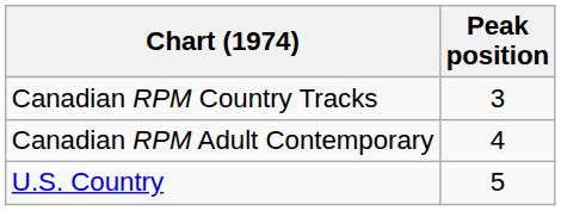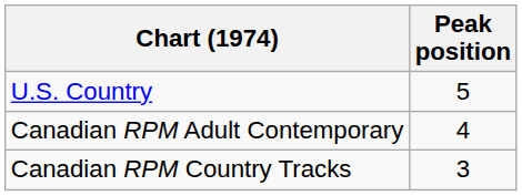 <table class="wikitable sortable">
 <tr>
 <th align="left">Chart (1974)</th>
 <th align="center">Peak<br>position</th>
 </tr>
 <tr>
-<td align="left">Canadian <em>RPM</em> Country Tracks</td>
-<td align="center">3</td>
+<td align="left"><a href='#'>U.S. Country</a></td>
+<td align="center">5</td>
 </tr>
 <tr>
 <td align="left">Canadian <em>RPM</em> Adult Contemporary</td>
 <td align="center">4</td>
 </tr>
 <tr>
-<td align="left"><a href='#'>U.S. Country</a></td>
-<td align="center">5</td>
+<td align="left">Canadian <em>RPM</em> Country Tracks</td>
+<td align="center">3</td>
 </tr>
 </table>
